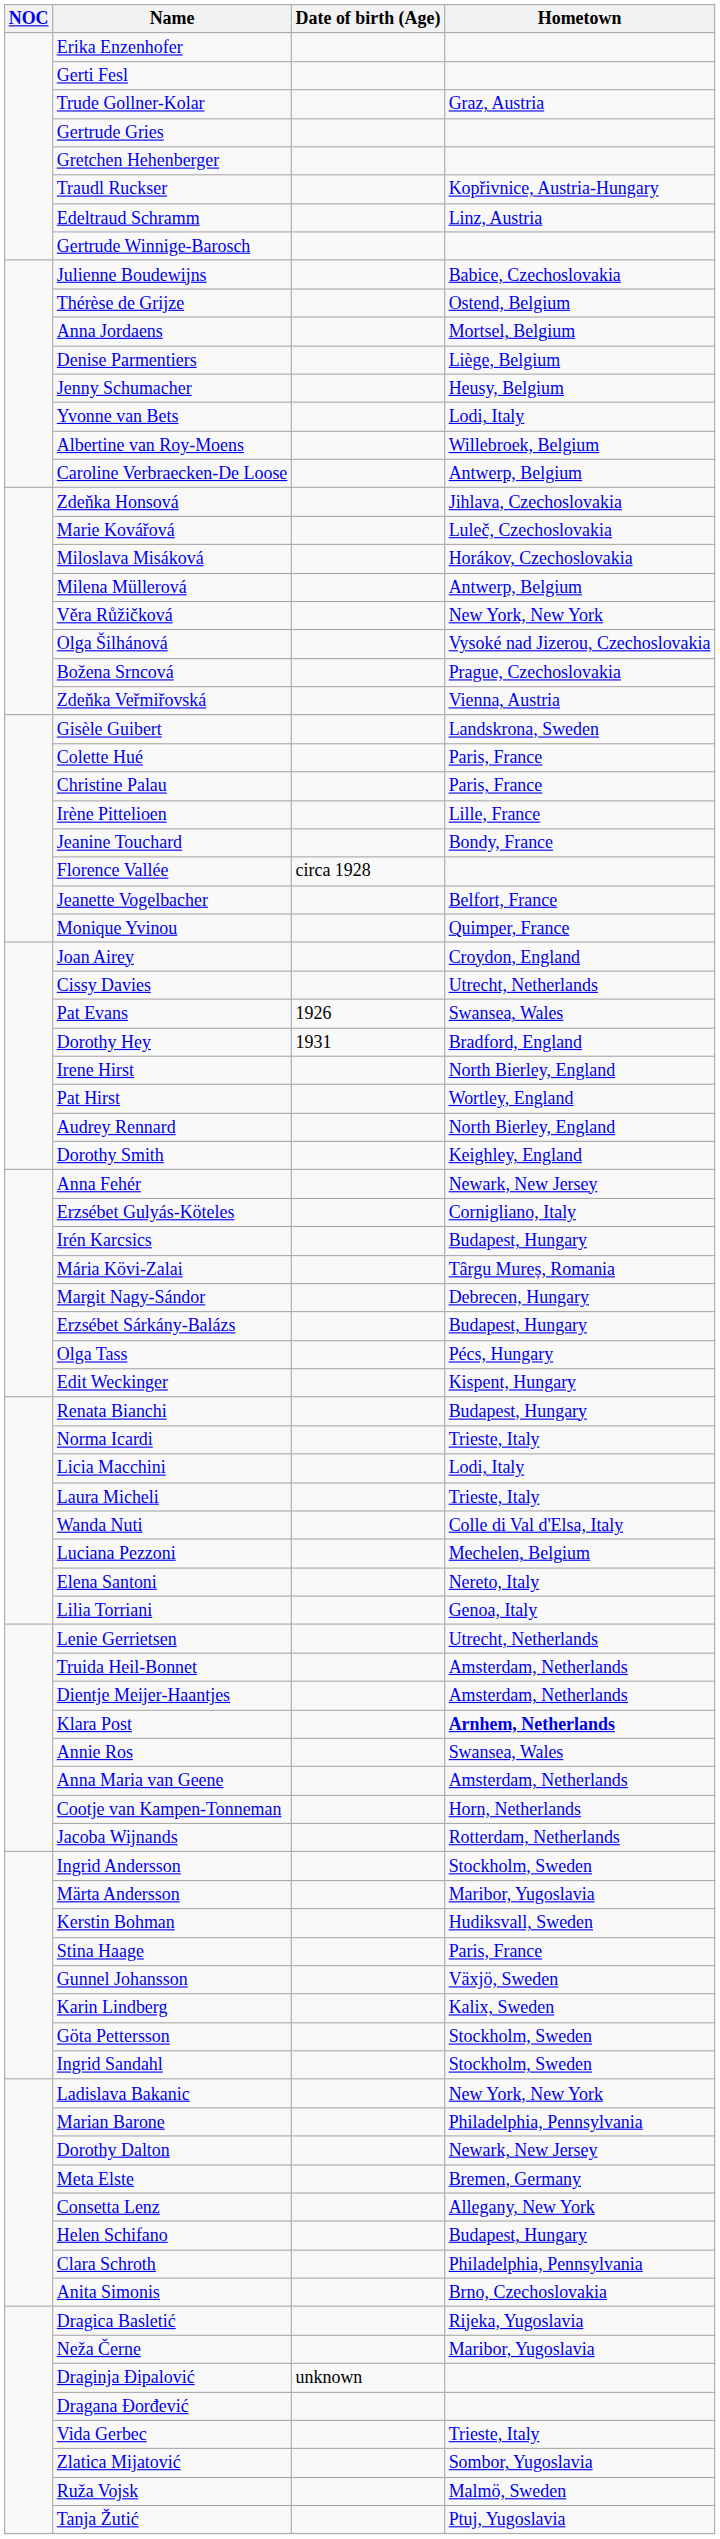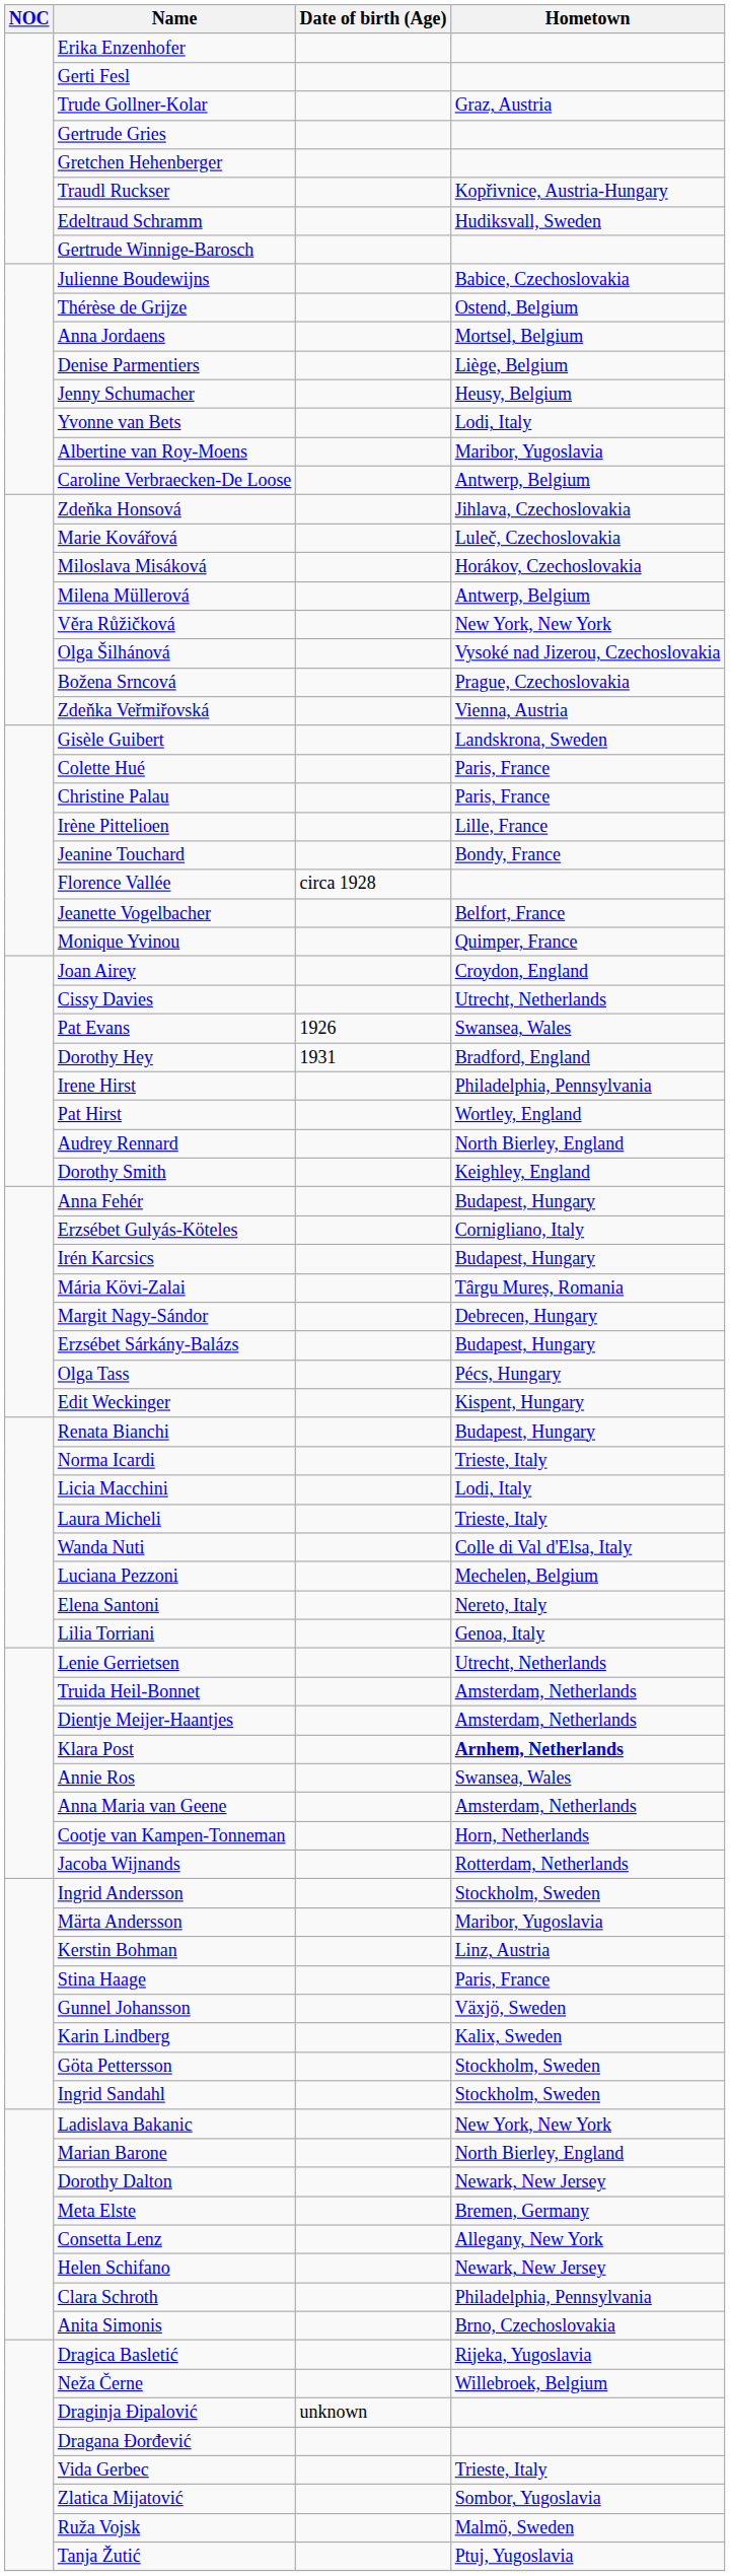 <table class="wikitable sortable">
 <tr>
 <th><a href='#'>NOC</a></th>
 <th>Name</th>
 <th>Date of birth (Age)</th>
 <th>Hometown</th>
 </tr>
 <tr>
 <td rowspan="8"></td>
 <td><a href='#'>Erika Enzenhofer</a></td>
 <td></td>
 <td></td>
 </tr>
 <tr>
 <td><a href='#'>Gerti Fesl</a></td>
 <td></td>
 <td></td>
 </tr>
 <tr>
 <td><a href='#'>Trude Gollner-Kolar</a></td>
 <td></td>
 <td><a href='#'>Graz, Austria</a></td>
 </tr>
 <tr>
 <td><a href='#'>Gertrude Gries</a></td>
 <td></td>
 <td></td>
 </tr>
 <tr>
 <td><a href='#'>Gretchen Hehenberger</a></td>
 <td></td>
 <td></td>
 </tr>
 <tr>
 <td><a href='#'>Traudl Ruckser</a></td>
 <td></td>
 <td><a href='#'>Kopřivnice, Austria-Hungary</a></td>
 </tr>
 <tr>
 <td><a href='#'>Edeltraud Schramm</a></td>
 <td></td>
-<td><a href='#'>Linz, Austria</a></td>
+<td><a href='#'>Hudiksvall, Sweden</a></td>
 </tr>
 <tr>
 <td><a href='#'>Gertrude Winnige-Barosch</a></td>
 <td></td>
 <td></td>
 </tr>
 <tr>
 <td rowspan="8"></td>
 <td><a href='#'>Julienne Boudewijns</a></td>
 <td></td>
 <td><a href='#'>Babice, Czechoslovakia</a></td>
 </tr>
 <tr>
 <td><a href='#'>Thérèse de Grijze</a></td>
 <td></td>
 <td><a href='#'>Ostend, Belgium</a></td>
 </tr>
 <tr>
 <td><a href='#'>Anna Jordaens</a></td>
 <td></td>
 <td><a href='#'>Mortsel, Belgium</a></td>
 </tr>
 <tr>
 <td><a href='#'>Denise Parmentiers</a></td>
 <td></td>
 <td><a href='#'>Liège, Belgium</a></td>
 </tr>
 <tr>
 <td><a href='#'>Jenny Schumacher</a></td>
 <td></td>
 <td><a href='#'>Heusy, Belgium</a></td>
 </tr>
 <tr>
 <td><a href='#'>Yvonne van Bets</a></td>
 <td></td>
 <td><a href='#'>Lodi, Italy</a></td>
 </tr>
 <tr>
 <td><a href='#'>Albertine van Roy-Moens</a></td>
 <td></td>
-<td><a href='#'>Willebroek, Belgium</a></td>
+<td><a href='#'>Maribor, Yugoslavia</a></td>
 </tr>
 <tr>
 <td><a href='#'>Caroline Verbraecken-De Loose</a></td>
 <td></td>
 <td><a href='#'>Antwerp, Belgium</a></td>
 </tr>
 <tr>
 <td rowspan="8"></td>
 <td><a href='#'>Zdeňka Honsová</a></td>
 <td></td>
 <td><a href='#'>Jihlava, Czechoslovakia</a></td>
 </tr>
 <tr>
 <td><a href='#'>Marie Kovářová</a></td>
 <td></td>
 <td><a href='#'>Luleč, Czechoslovakia</a></td>
 </tr>
 <tr>
 <td><a href='#'>Miloslava Misáková</a></td>
 <td></td>
 <td><a href='#'>Horákov, Czechoslovakia</a></td>
 </tr>
 <tr>
 <td><a href='#'>Milena Müllerová</a></td>
 <td></td>
 <td><a href='#'>Antwerp, Belgium</a></td>
 </tr>
 <tr>
 <td><a href='#'>Věra Růžičková</a></td>
 <td></td>
 <td><a href='#'>New York, New York</a></td>
 </tr>
 <tr>
 <td><a href='#'>Olga Šilhánová</a></td>
 <td></td>
 <td><a href='#'>Vysoké nad Jizerou, Czechoslovakia</a></td>
 </tr>
 <tr>
 <td><a href='#'>Božena Srncová</a></td>
 <td></td>
 <td><a href='#'>Prague, Czechoslovakia</a></td>
 </tr>
 <tr>
 <td><a href='#'>Zdeňka Veřmiřovská</a></td>
 <td></td>
 <td><a href='#'>Vienna, Austria</a></td>
 </tr>
 <tr>
 <td rowspan="8"></td>
 <td><a href='#'>Gisèle Guibert</a></td>
 <td></td>
 <td><a href='#'>Landskrona, Sweden</a></td>
 </tr>
 <tr>
 <td><a href='#'>Colette Hué</a></td>
 <td></td>
 <td><a href='#'>Paris, France</a></td>
 </tr>
 <tr>
 <td><a href='#'>Christine Palau</a></td>
 <td></td>
 <td><a href='#'>Paris, France</a></td>
 </tr>
 <tr>
 <td><a href='#'>Irène Pittelioen</a></td>
 <td></td>
 <td><a href='#'>Lille, France</a></td>
 </tr>
 <tr>
 <td><a href='#'>Jeanine Touchard</a></td>
 <td></td>
 <td><a href='#'>Bondy, France</a></td>
 </tr>
 <tr>
 <td><a href='#'>Florence Vallée</a></td>
 <td>circa 1928</td>
 <td></td>
 </tr>
 <tr>
 <td><a href='#'>Jeanette Vogelbacher</a></td>
 <td></td>
 <td><a href='#'>Belfort, France</a></td>
 </tr>
 <tr>
 <td><a href='#'>Monique Yvinou</a></td>
 <td></td>
 <td><a href='#'>Quimper, France</a></td>
 </tr>
 <tr>
 <td rowspan="8"></td>
 <td><a href='#'>Joan Airey</a></td>
 <td></td>
 <td><a href='#'>Croydon, England</a></td>
 </tr>
 <tr>
 <td><a href='#'>Cissy Davies</a></td>
 <td></td>
 <td><a href='#'>Utrecht, Netherlands</a></td>
 </tr>
 <tr>
 <td><a href='#'>Pat Evans</a></td>
 <td>1926</td>
 <td><a href='#'>Swansea, Wales</a></td>
 </tr>
 <tr>
 <td><a href='#'>Dorothy Hey</a></td>
 <td>1931</td>
 <td><a href='#'>Bradford, England</a></td>
 </tr>
 <tr>
 <td><a href='#'>Irene Hirst</a></td>
 <td></td>
-<td><a href='#'>North Bierley, England</a></td>
+<td><a href='#'>Philadelphia, Pennsylvania</a></td>
 </tr>
 <tr>
 <td><a href='#'>Pat Hirst</a></td>
 <td></td>
 <td><a href='#'>Wortley, England</a></td>
 </tr>
 <tr>
 <td><a href='#'>Audrey Rennard</a></td>
 <td></td>
 <td><a href='#'>North Bierley, England</a></td>
 </tr>
 <tr>
 <td><a href='#'>Dorothy Smith</a></td>
 <td></td>
 <td><a href='#'>Keighley, England</a></td>
 </tr>
 <tr>
 <td rowspan="8"></td>
 <td><a href='#'>Anna Fehér</a></td>
 <td></td>
-<td><a href='#'>Newark, New Jersey</a></td>
+<td><a href='#'>Budapest, Hungary</a></td>
 </tr>
 <tr>
 <td><a href='#'>Erzsébet Gulyás-Köteles</a></td>
 <td></td>
 <td><a href='#'>Cornigliano, Italy</a></td>
 </tr>
 <tr>
 <td><a href='#'>Irén Karcsics</a></td>
 <td></td>
 <td><a href='#'>Budapest, Hungary</a></td>
 </tr>
 <tr>
 <td><a href='#'>Mária Kövi-Zalai</a></td>
 <td></td>
 <td><a href='#'>Târgu Mureș, Romania</a></td>
 </tr>
 <tr>
 <td><a href='#'>Margit Nagy-Sándor</a></td>
 <td></td>
 <td><a href='#'>Debrecen, Hungary</a></td>
 </tr>
 <tr>
 <td><a href='#'>Erzsébet Sárkány-Balázs</a></td>
 <td></td>
 <td><a href='#'>Budapest, Hungary</a></td>
 </tr>
 <tr>
 <td><a href='#'>Olga Tass</a></td>
 <td></td>
 <td><a href='#'>Pécs, Hungary</a></td>
 </tr>
 <tr>
 <td><a href='#'>Edit Weckinger</a></td>
 <td></td>
 <td><a href='#'>Kispent, Hungary</a></td>
 </tr>
 <tr>
 <td rowspan="8"></td>
 <td><a href='#'>Renata Bianchi</a></td>
 <td></td>
 <td><a href='#'>Budapest, Hungary</a></td>
 </tr>
 <tr>
 <td><a href='#'>Norma Icardi</a></td>
 <td></td>
 <td><a href='#'>Trieste, Italy</a></td>
 </tr>
 <tr>
 <td><a href='#'>Licia Macchini</a></td>
 <td></td>
 <td><a href='#'>Lodi, Italy</a></td>
 </tr>
 <tr>
 <td><a href='#'>Laura Micheli</a></td>
 <td></td>
 <td><a href='#'>Trieste, Italy</a></td>
 </tr>
 <tr>
 <td><a href='#'>Wanda Nuti</a></td>
 <td></td>
 <td><a href='#'>Colle di Val d'Elsa, Italy</a></td>
 </tr>
 <tr>
 <td><a href='#'>Luciana Pezzoni</a></td>
 <td></td>
 <td><a href='#'>Mechelen, Belgium</a></td>
 </tr>
 <tr>
 <td><a href='#'>Elena Santoni</a></td>
 <td></td>
 <td><a href='#'>Nereto, Italy</a></td>
 </tr>
 <tr>
 <td><a href='#'>Lilia Torriani</a></td>
 <td></td>
 <td><a href='#'>Genoa, Italy</a></td>
 </tr>
 <tr>
 <td rowspan="8"></td>
 <td><a href='#'>Lenie Gerrietsen</a></td>
 <td></td>
 <td><a href='#'>Utrecht, Netherlands</a></td>
 </tr>
 <tr>
 <td><a href='#'>Truida Heil-Bonnet</a></td>
 <td></td>
 <td><a href='#'>Amsterdam, Netherlands</a></td>
 </tr>
 <tr>
 <td><a href='#'>Dientje Meijer-Haantjes</a></td>
 <td></td>
 <td><a href='#'>Amsterdam, Netherlands</a></td>
 </tr>
 <tr>
 <td><a href='#'>Klara Post</a></td>
 <td></td>
 <td><strong><a href='#'>Arnhem, Netherlands</a></strong></td>
 </tr>
 <tr>
 <td><a href='#'>Annie Ros</a></td>
 <td></td>
 <td><a href='#'>Swansea, Wales</a></td>
 </tr>
 <tr>
 <td><a href='#'>Anna Maria van Geene</a></td>
 <td></td>
 <td><a href='#'>Amsterdam, Netherlands</a></td>
 </tr>
 <tr>
 <td><a href='#'>Cootje van Kampen-Tonneman</a></td>
 <td></td>
 <td><a href='#'>Horn, Netherlands</a></td>
 </tr>
 <tr>
 <td><a href='#'>Jacoba Wijnands</a></td>
 <td></td>
 <td><a href='#'>Rotterdam, Netherlands</a></td>
 </tr>
 <tr>
 <td rowspan="8"></td>
 <td><a href='#'>Ingrid Andersson</a></td>
 <td></td>
 <td><a href='#'>Stockholm, Sweden</a></td>
 </tr>
 <tr>
 <td><a href='#'>Märta Andersson</a></td>
 <td></td>
 <td><a href='#'>Maribor, Yugoslavia</a></td>
 </tr>
 <tr>
 <td><a href='#'>Kerstin Bohman</a></td>
 <td></td>
-<td><a href='#'>Hudiksvall, Sweden</a></td>
+<td><a href='#'>Linz, Austria</a></td>
 </tr>
 <tr>
 <td><a href='#'>Stina Haage</a></td>
 <td></td>
 <td><a href='#'>Paris, France</a></td>
 </tr>
 <tr>
 <td><a href='#'>Gunnel Johansson</a></td>
 <td></td>
 <td><a href='#'>Växjö, Sweden</a></td>
 </tr>
 <tr>
 <td><a href='#'>Karin Lindberg</a></td>
 <td></td>
 <td><a href='#'>Kalix, Sweden</a></td>
 </tr>
 <tr>
 <td><a href='#'>Göta Pettersson</a></td>
 <td></td>
 <td><a href='#'>Stockholm, Sweden</a></td>
 </tr>
 <tr>
 <td><a href='#'>Ingrid Sandahl</a></td>
 <td></td>
 <td><a href='#'>Stockholm, Sweden</a></td>
 </tr>
 <tr>
 <td rowspan="8"></td>
 <td><a href='#'>Ladislava Bakanic</a></td>
 <td></td>
 <td><a href='#'>New York, New York</a></td>
 </tr>
 <tr>
 <td><a href='#'>Marian Barone</a></td>
 <td></td>
-<td><a href='#'>Philadelphia, Pennsylvania</a></td>
+<td><a href='#'>North Bierley, England</a></td>
 </tr>
 <tr>
 <td><a href='#'>Dorothy Dalton</a></td>
 <td></td>
 <td><a href='#'>Newark, New Jersey</a></td>
 </tr>
 <tr>
 <td><a href='#'>Meta Elste</a></td>
 <td></td>
 <td><a href='#'>Bremen, Germany</a></td>
 </tr>
 <tr>
 <td><a href='#'>Consetta Lenz</a></td>
 <td></td>
 <td><a href='#'>Allegany, New York</a></td>
 </tr>
 <tr>
 <td><a href='#'>Helen Schifano</a></td>
 <td></td>
-<td><a href='#'>Budapest, Hungary</a></td>
+<td><a href='#'>Newark, New Jersey</a></td>
 </tr>
 <tr>
 <td><a href='#'>Clara Schroth</a></td>
 <td></td>
 <td><a href='#'>Philadelphia, Pennsylvania</a></td>
 </tr>
 <tr>
 <td><a href='#'>Anita Simonis</a></td>
 <td></td>
 <td><a href='#'>Brno, Czechoslovakia</a></td>
 </tr>
 <tr>
 <td rowspan="8"></td>
 <td><a href='#'>Dragica Basletić</a></td>
 <td></td>
 <td><a href='#'>Rijeka, Yugoslavia</a></td>
 </tr>
 <tr>
 <td><a href='#'>Neža Černe</a></td>
 <td></td>
-<td><a href='#'>Maribor, Yugoslavia</a></td>
+<td><a href='#'>Willebroek, Belgium</a></td>
 </tr>
 <tr>
 <td><a href='#'>Draginja Đipalović</a></td>
 <td>unknown</td>
 <td></td>
 </tr>
 <tr>
 <td><a href='#'>Dragana Đorđević</a></td>
 <td></td>
 <td></td>
 </tr>
 <tr>
 <td><a href='#'>Vida Gerbec</a></td>
 <td></td>
 <td><a href='#'>Trieste, Italy</a></td>
 </tr>
 <tr>
 <td><a href='#'>Zlatica Mijatović</a></td>
 <td></td>
 <td><a href='#'>Sombor, Yugoslavia</a></td>
 </tr>
 <tr>
 <td><a href='#'>Ruža Vojsk</a></td>
 <td></td>
 <td><a href='#'>Malmö, Sweden</a></td>
 </tr>
 <tr>
 <td><a href='#'>Tanja Žutić</a></td>
 <td></td>
 <td><a href='#'>Ptuj, Yugoslavia</a></td>
 </tr>
 <tr>
 </tr>
 </table>
